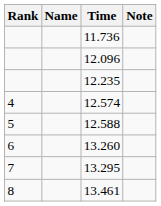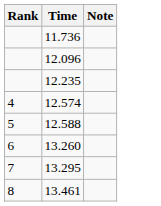 <table class="wikitable" style="font-size:95%" style="text-align:center; width:35em;">
 <tr>
 <th>Rank</th>
-<th>Name</th>
 <th>Time</th>
 <th>Note</th>
 </tr>
 <tr>
 <td></td>
-<td align=left></td>
 <td>11.736</td>
 <td></td>
 </tr>
 <tr>
 <td></td>
-<td align=left></td>
 <td>12.096</td>
 <td></td>
 </tr>
 <tr>
 <td></td>
-<td align=left></td>
 <td>12.235</td>
 <td></td>
 </tr>
 <tr>
 <td>4</td>
-<td align=left></td>
 <td>12.574</td>
 <td></td>
 </tr>
 <tr>
 <td>5</td>
-<td align=left></td>
 <td>12.588</td>
 <td></td>
 </tr>
 <tr>
 <td>6</td>
-<td align=left></td>
 <td>13.260</td>
 <td></td>
 </tr>
 <tr>
 <td>7</td>
-<td align=left></td>
 <td>13.295</td>
 <td></td>
 </tr>
 <tr>
 <td>8</td>
-<td align=left></td>
 <td>13.461</td>
 <td></td>
 </tr>
 </table>
